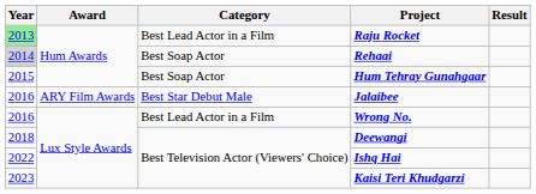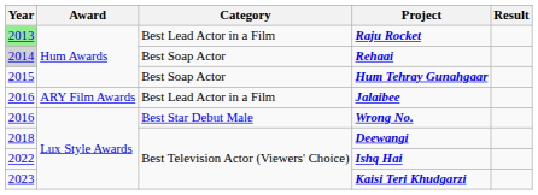 <table class="wikitable">
 <tr>
 <th>Year</th>
 <th>Award</th>
 <th>Category</th>
 <th>Project</th>
 <th>Result</th>
 </tr>
 <tr>
 <td style="background: lightgreen;"><a href='#'>2013</a></td>
 <td rowspan="3"><a href='#'>Hum Awards</a></td>
 <td>Best Lead Actor in a Film</td>
 <td><strong><em><a href='#'>Raju Rocket</a></em></strong></td>
 <td></td>
 </tr>
 <tr>
 <td style="background: lightgrey;"><a href='#'>2014</a></td>
 <td>Best Soap Actor</td>
 <td><strong><em><a href='#'>Rehaai</a></em></strong></td>
 <td></td>
 </tr>
 <tr>
 <td><a href='#'>2015</a></td>
 <td>Best Soap Actor</td>
 <td><strong><em><a href='#'>Hum Tehray Gunahgaar</a></em></strong></td>
 <td></td>
 </tr>
 <tr>
 <td><a href='#'>2016</a></td>
 <td><a href='#'>ARY Film Awards</a></td>
-<td><a href='#'>Best Star Debut Male</a></td>
+<td>Best Lead Actor in a Film</td>
 <td><strong><em><a href='#'>Jalaibee</a></em></strong></td>
 <td></td>
 </tr>
 <tr>
 <td><a href='#'>2016</a></td>
 <td rowspan="4"><a href='#'>Lux Style Awards</a></td>
-<td>Best Lead Actor in a Film</td>
+<td><a href='#'>Best Star Debut Male</a></td>
 <td><strong><em><a href='#'>Wrong No.</a></em></strong></td>
 <td></td>
 </tr>
 <tr>
 <td><a href='#'>2018</a></td>
 <td rowspan="3">Best Television Actor (Viewers' Choice)</td>
 <td><strong><em><a href='#'>Deewangi</a></em></strong></td>
 <td></td>
 </tr>
 <tr>
 <td><a href='#'>2022</a></td>
 <td><strong><em><a href='#'>Ishq Hai</a></em></strong></td>
 <td></td>
 </tr>
 <tr>
 <td><a href='#'>2023</a></td>
 <td><strong><em><a href='#'>Kaisi Teri Khudgarzi</a></em></strong></td>
 <td></td>
 </tr>
 </table>
